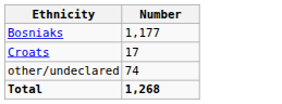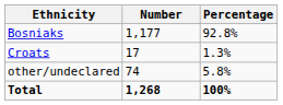 <table class="wikitable">
 <tr>
 <th width="100px">Ethnicity</th>
 <th width="80px">Number</th>
+<th width="80px">Percentage</th>
 </tr>
 <tr>
 <td><a href='#'>Bosniaks</a></td>
 <td>1,177</td>
+<td>92.8%</td>
 </tr>
 <tr>
 <td><a href='#'>Croats</a></td>
 <td>17</td>
+<td>1.3%</td>
 </tr>
 <tr>
 <td>other/undeclared</td>
 <td>74</td>
+<td>5.8%</td>
 </tr>
 <tr>
 <td><strong>Total</strong></td>
 <td><strong>1,268</strong></td>
+<td><strong>100%</strong></td>
 </tr>
 </table>
